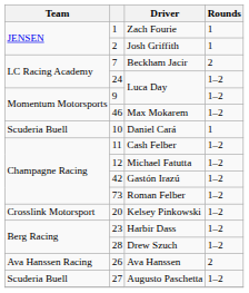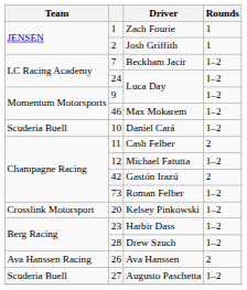 <table class="wikitable" style="font-size: 87%">
 <tr>
 <th>Team</th>
 <th></th>
 <th>Driver</th>
 <th>Rounds</th>
 </tr>
 <tr>
 <td rowspan=2> <a href='#'>JENSEN</a></td>
 <td>1</td>
 <td> Zach Fourie</td>
 <td>1</td>
 </tr>
 <tr>
 <td>2</td>
 <td> Josh Griffith</td>
 <td>1</td>
 </tr>
 <tr>
 <td rowspan=2> LC Racing Academy</td>
 <td>7</td>
 <td> Beckham Jacir</td>
-<td>2</td>
+<td>1–2</td>
 </tr>
 <tr>
 <td>24</td>
 <td rowspan=2> Luca Day</td>
 <td>1–2</td>
 </tr>
 <tr>
 <td rowspan=2> Momentum Motorsports</td>
 <td>9</td>
 <td>1–2</td>
 </tr>
 <tr>
 <td>46</td>
 <td> Max Mokarem</td>
 <td>1–2</td>
 </tr>
 <tr>
 <td> Scuderia Buell</td>
 <td>10</td>
 <td> Daniel Cará</td>
-<td>1</td>
+<td>1–2</td>
 </tr>
 <tr>
 <td rowspan=4> Champagne Racing</td>
 <td>11</td>
 <td> Cash Felber</td>
-<td>1–2</td>
+<td>2</td>
 </tr>
 <tr>
 <td>12</td>
 <td> Michael Fatutta</td>
 <td>1–2</td>
 </tr>
 <tr>
 <td>42</td>
 <td> Gastón Irazú</td>
-<td>1–2</td>
+<td>2</td>
 </tr>
 <tr>
 <td>73</td>
 <td> Roman Felber</td>
 <td>1–2</td>
 </tr>
 <tr>
 <td> Crosslink Motorsport</td>
 <td>20</td>
 <td> Kelsey Pinkowski</td>
 <td>1–2</td>
 </tr>
 <tr>
 <td rowspan=2> Berg Racing</td>
 <td>23</td>
 <td> Harbir Dass</td>
 <td>1–2</td>
 </tr>
 <tr>
 <td>28</td>
 <td> Drew Szuch</td>
 <td>1–2</td>
 </tr>
 <tr>
 <td> Ava Hanssen Racing</td>
 <td>26</td>
 <td> Ava Hanssen</td>
 <td>2</td>
 </tr>
 <tr>
 <td> Scuderia Buell</td>
 <td>27</td>
 <td> Augusto Paschetta</td>
 <td>1–2</td>
 </tr>
 <tr>
 </tr>
 </table>
